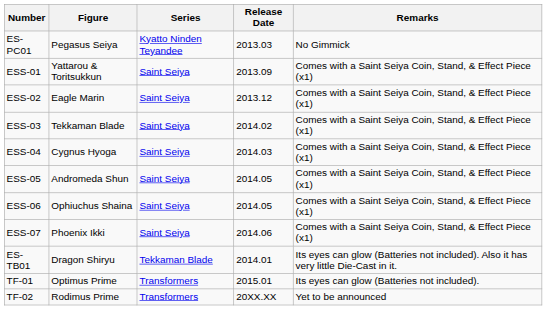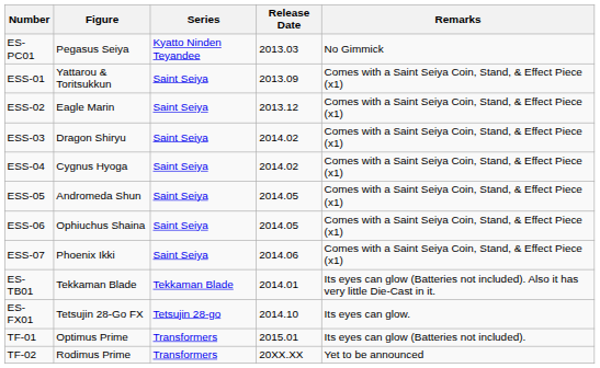 <table class="wikitable sortable">
 <tr>
 <th>Number</th>
 <th>Figure</th>
 <th>Series</th>
 <th>Release Date</th>
 <th>Remarks</th>
 </tr>
 <tr>
 <td>ES-PC01</td>
 <td>Pegasus Seiya</td>
 <td><a href='#'>Kyatto Ninden Teyandee</a></td>
 <td>2013.03</td>
 <td>No Gimmick</td>
 </tr>
 <tr>
 <td>ESS-01</td>
 <td>Yattarou & Toritsukkun</td>
 <td><a href='#'>Saint Seiya</a></td>
 <td>2013.09</td>
 <td>Comes with a Saint Seiya Coin, Stand, & Effect Piece (x1)</td>
 </tr>
 <tr>
 <td>ESS-02</td>
 <td>Eagle Marin</td>
 <td><a href='#'>Saint Seiya</a></td>
 <td>2013.12</td>
 <td>Comes with a Saint Seiya Coin, Stand, & Effect Piece (x1)</td>
 </tr>
 <tr>
 <td>ESS-03</td>
-<td>Tekkaman Blade</td>
+<td>Dragon Shiryu</td>
 <td><a href='#'>Saint Seiya</a></td>
 <td>2014.02</td>
 <td>Comes with a Saint Seiya Coin, Stand, & Effect Piece (x1)</td>
 </tr>
 <tr>
 <td>ESS-04</td>
 <td>Cygnus Hyoga</td>
 <td><a href='#'>Saint Seiya</a></td>
-<td>2014.03</td>
+<td>2014.02</td>
 <td>Comes with a Saint Seiya Coin, Stand, & Effect Piece (x1)</td>
 </tr>
 <tr>
 <td>ESS-05</td>
 <td>Andromeda Shun</td>
 <td><a href='#'>Saint Seiya</a></td>
 <td>2014.05</td>
 <td>Comes with a Saint Seiya Coin, Stand, & Effect Piece (x1)</td>
 </tr>
 <tr>
 <td>ESS-06</td>
 <td>Ophiuchus Shaina</td>
 <td><a href='#'>Saint Seiya</a></td>
 <td>2014.05</td>
 <td>Comes with a Saint Seiya Coin, Stand, & Effect Piece (x1)</td>
 </tr>
 <tr>
 <td>ESS-07</td>
 <td>Phoenix Ikki</td>
 <td><a href='#'>Saint Seiya</a></td>
 <td>2014.06</td>
 <td>Comes with a Saint Seiya Coin, Stand, & Effect Piece (x1)</td>
 </tr>
 <tr>
 <td>ES-TB01</td>
-<td>Dragon Shiryu</td>
+<td>Tekkaman Blade</td>
 <td><a href='#'>Tekkaman Blade</a></td>
 <td>2014.01</td>
 <td>Its eyes can glow (Batteries not included). Also it has very little Die-Cast in it.</td>
+</tr>
+<tr>
+<td>ES-FX01</td>
+<td>Tetsujin 28-Go FX</td>
+<td><a href='#'>Tetsujin 28-go</a></td>
+<td>2014.10</td>
+<td>Its eyes can glow.</td>
 </tr>
 <tr>
 <td>TF-01</td>
 <td>Optimus Prime</td>
 <td><a href='#'>Transformers</a></td>
 <td>2015.01</td>
 <td>Its eyes can glow (Batteries not included).</td>
 </tr>
 <tr>
 <td>TF-02</td>
 <td>Rodimus Prime</td>
 <td><a href='#'>Transformers</a></td>
 <td>20XX.XX</td>
 <td>Yet to be announced</td>
 </tr>
 </table>
